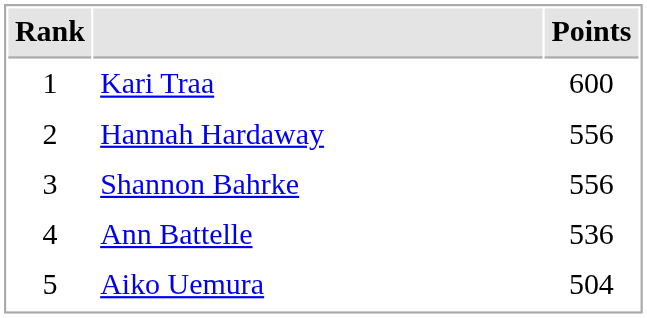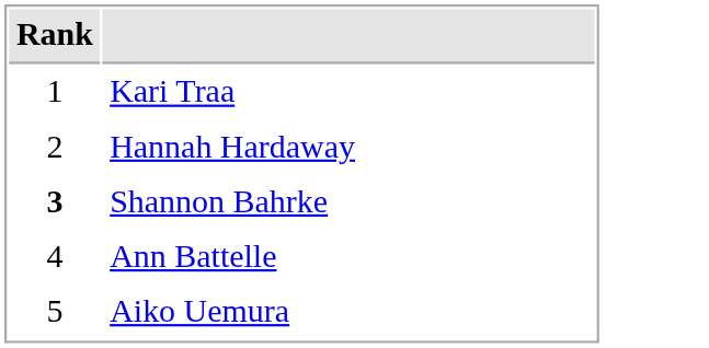 <table cellspacing="1" cellpadding="3" style="border:1px solid #AAAAAA;font-size:86%">
 <tr bgcolor="#E4E4E4">
 <th style="border-bottom:1px solid #AAAAAA" width=10>Rank</th>
 <th style="border-bottom:1px solid #AAAAAA" width=200></th>
-<th style="border-bottom:1px solid #AAAAAA" width=20>Points</th>
 </tr>
 <tr>
 <td align="center">1</td>
 <td> <a href='#'>Kari Traa</a></td>
-<td align=center>600</td>
 </tr>
 <tr>
 <td align="center">2</td>
 <td> <a href='#'>Hannah Hardaway</a></td>
-<td align=center>556</td>
 </tr>
 <tr>
-<td align="center">3</td>
+<td align="center"><strong>3</strong></td>
 <td> <a href='#'>Shannon Bahrke</a></td>
-<td align=center>556</td>
 </tr>
 <tr>
 <td align="center">4</td>
 <td> <a href='#'>Ann Battelle</a></td>
-<td align=center>536</td>
 </tr>
 <tr>
 <td align="center">5</td>
 <td> <a href='#'>Aiko Uemura</a></td>
-<td align=center>504</td>
 </tr>
 </table>
